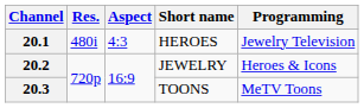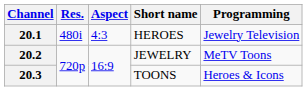 <table class="wikitable">
 <tr>
 <th scope = "col"><a href='#'>Channel</a></th>
 <th scope = "col"><a href='#'>Res.</a></th>
 <th scope = "col"><a href='#'>Aspect</a></th>
 <th scope = "col">Short name</th>
 <th scope = "col">Programming</th>
 </tr>
 <tr>
 <th scope = "row">20.1</th>
 <td><a href='#'>480i</a></td>
 <td><a href='#'>4:3</a></td>
 <td>HEROES</td>
 <td><a href='#'>Jewelry Television</a></td>
 </tr>
 <tr>
 <th scope = "row">20.2</th>
 <td rowspan=2><a href='#'>720p</a></td>
 <td rowspan=2><a href='#'>16:9</a></td>
 <td>JEWELRY</td>
-<td><a href='#'>Heroes & Icons</a></td>
+<td><a href='#'>MeTV Toons</a></td>
 </tr>
 <tr>
 <th scope = "row">20.3</th>
 <td>TOONS</td>
-<td><a href='#'>MeTV Toons</a></td>
+<td><a href='#'>Heroes & Icons</a></td>
 </tr>
 </table>
